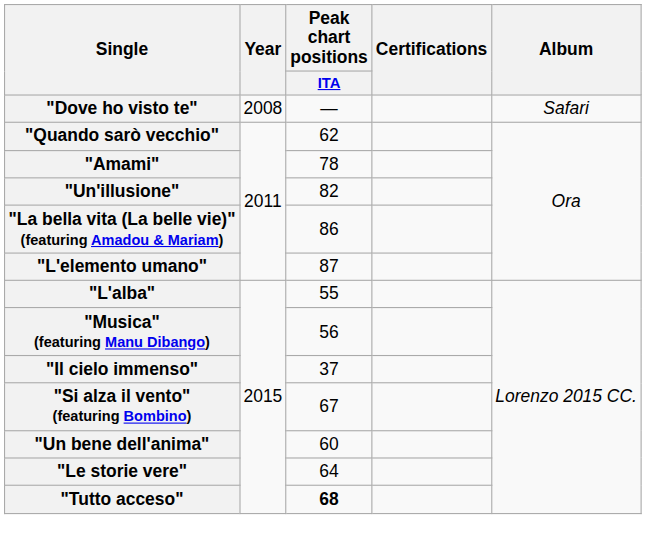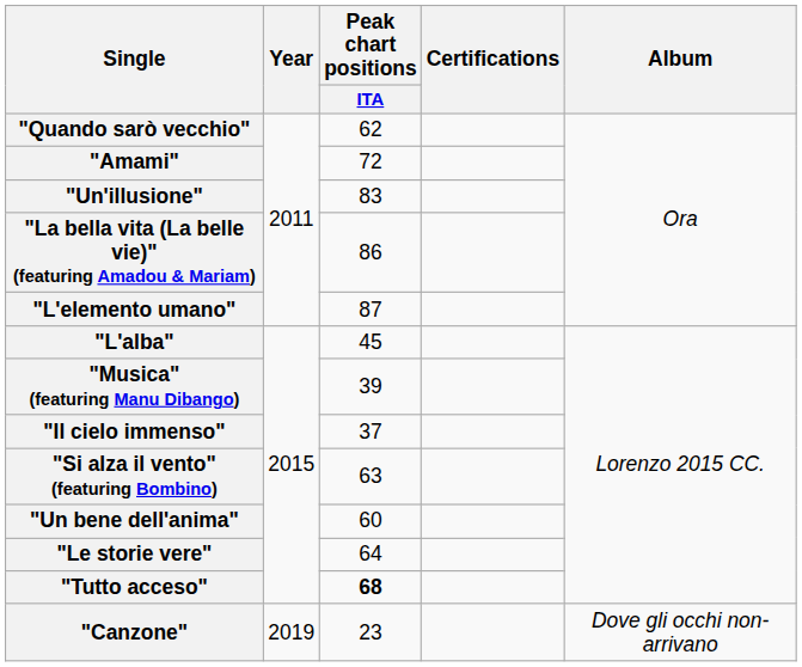 <table class="wikitable plainrowheaders" style="text-align:center;" border="1">
 <tr>
 <th scope="col" rowspan="2">Single</th>
 <th scope="col" rowspan="2">Year</th>
 <th scope="col" colspan="1">Peak chart positions</th>
 <th scope="col" rowspan="2">Certifications</th>
 <th scope="col" rowspan="2">Album</th>
 </tr>
 <tr>
 <th scope="col" style="width:3em;font-size:85%;"><a href='#'>ITA</a><br></th>
 </tr>
 <tr>
-<th scope="row">"Dove ho visto te"</th>
-<td>2008</td>
-<td>—</td>
-<td></td>
-<td><em>Safari</em></td>
-</tr>
-<tr>
 <th scope="row">"Quando sarò vecchio"</th>
 <td rowspan="5">2011</td>
 <td>62</td>
 <td></td>
 <td rowspan="5"><em>Ora</em></td>
 </tr>
 <tr>
 <th scope="row">"Amami"</th>
-<td>78</td>
+<td>72</td>
 <td></td>
 </tr>
 <tr>
 <th scope="row">"Un'illusione"</th>
-<td>82</td>
+<td>83</td>
 <td></td>
 </tr>
 <tr>
 <th scope="row">"La bella vita (La belle vie)"<br><small>(featuring <a href='#'>Amadou & Mariam</a>)</small></th>
 <td>86</td>
 <td></td>
 </tr>
 <tr>
 <th scope="row">"L'elemento umano"</th>
 <td>87</td>
 <td></td>
 </tr>
 <tr>
 <th scope="row">"L'alba"</th>
 <td rowspan="7">2015</td>
-<td>55</td>
+<td>45</td>
 <td></td>
 <td rowspan="7"><em>Lorenzo 2015 CC.</em></td>
 </tr>
 <tr>
 <th scope="row">"Musica"<br><small>(featuring <a href='#'>Manu Dibango</a>)</small></th>
-<td>56</td>
+<td>39</td>
 <td></td>
 </tr>
 <tr>
 <th scope="row">"Il cielo immenso"</th>
 <td>37</td>
 <td></td>
 </tr>
 <tr>
 <th scope="row">"Si alza il vento"<br><small>(featuring <a href='#'>Bombino</a>)</small></th>
-<td>67</td>
+<td>63</td>
 <td></td>
 </tr>
 <tr>
 <th scope="row">"Un bene dell'anima"</th>
 <td>60</td>
 <td></td>
 </tr>
 <tr>
 <th scope="row">"Le storie vere"</th>
 <td>64</td>
 <td></td>
 </tr>
 <tr>
 <th scope="row">"Tutto acceso"</th>
 <td><strong>68</strong></td>
 <td></td>
 </tr>
+<tr>
+<th scope="row">"Canzone"<br></th>
+<td>2019</td>
+<td>23</td>
+<td></td>
+<td><em>Dove gli occhi non-arrivano</em></td>
+</tr>
 </table>
